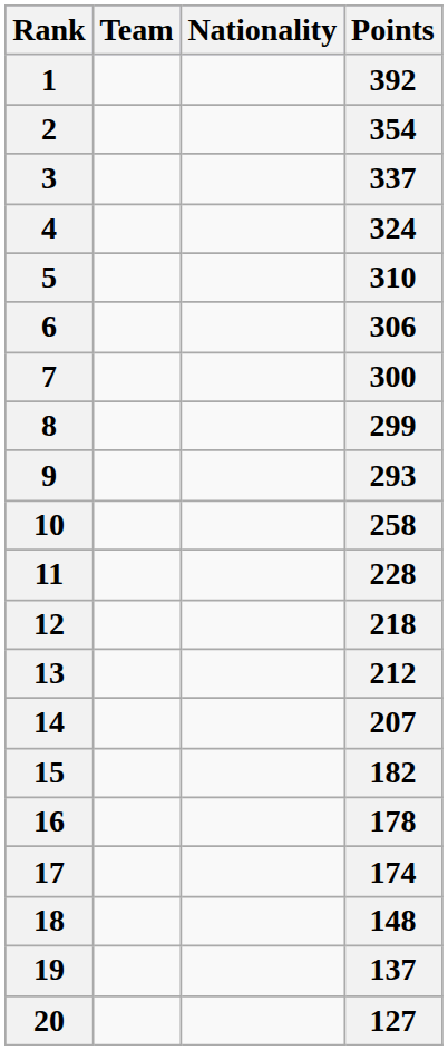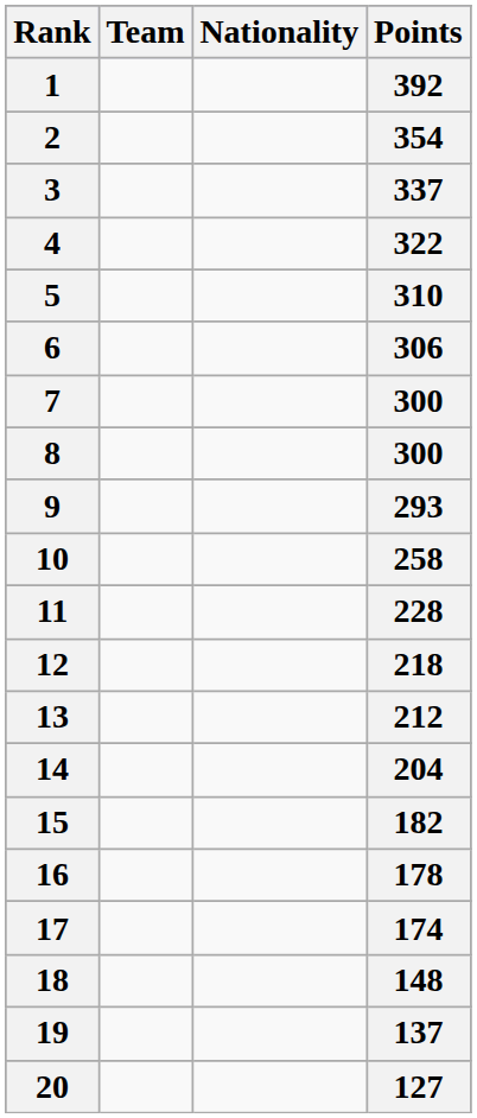 <table class="wikitable">
 <tr style="background:#ccccff;">
 <th>Rank</th>
 <th>Team</th>
 <th>Nationality</th>
 <th>Points</th>
 </tr>
 <tr>
 <th>1</th>
 <td></td>
 <td></td>
 <th>392</th>
 </tr>
 <tr>
 <th>2</th>
 <td></td>
 <td></td>
 <th>354</th>
 </tr>
 <tr>
 <th>3</th>
 <td></td>
 <td></td>
 <th>337</th>
 </tr>
 <tr>
 <th>4</th>
 <td></td>
 <td></td>
-<th>324</th>
+<th>322</th>
 </tr>
 <tr>
 <th>5</th>
 <td></td>
 <td></td>
 <th>310</th>
 </tr>
 <tr>
 <th>6</th>
 <td></td>
 <td></td>
 <th>306</th>
 </tr>
 <tr>
 <th>7</th>
 <td></td>
 <td></td>
 <th>300</th>
 </tr>
 <tr>
 <th>8</th>
 <td></td>
 <td></td>
-<th>299</th>
+<th>300</th>
 </tr>
 <tr>
 <th>9</th>
 <td></td>
 <td></td>
 <th>293</th>
 </tr>
 <tr>
 <th>10</th>
 <td></td>
 <td></td>
 <th>258</th>
 </tr>
 <tr>
 <th>11</th>
 <td></td>
 <td></td>
 <th>228</th>
 </tr>
 <tr>
 <th>12</th>
 <td></td>
 <td></td>
 <th>218</th>
 </tr>
 <tr>
 <th>13</th>
 <td></td>
 <td></td>
 <th>212</th>
 </tr>
 <tr>
 <th>14</th>
 <td></td>
 <td></td>
-<th>207</th>
+<th>204</th>
 </tr>
 <tr>
 <th>15</th>
 <td></td>
 <td></td>
 <th>182</th>
 </tr>
 <tr>
 <th>16</th>
 <td></td>
 <td></td>
 <th>178</th>
 </tr>
 <tr>
 <th>17</th>
 <td></td>
 <td></td>
 <th>174</th>
 </tr>
 <tr>
 <th>18</th>
 <td></td>
 <td></td>
 <th>148</th>
 </tr>
 <tr>
 <th>19</th>
 <td></td>
 <td></td>
 <th>137</th>
 </tr>
 <tr>
 <th>20</th>
 <td></td>
 <td></td>
 <th>127</th>
 </tr>
 </table>
